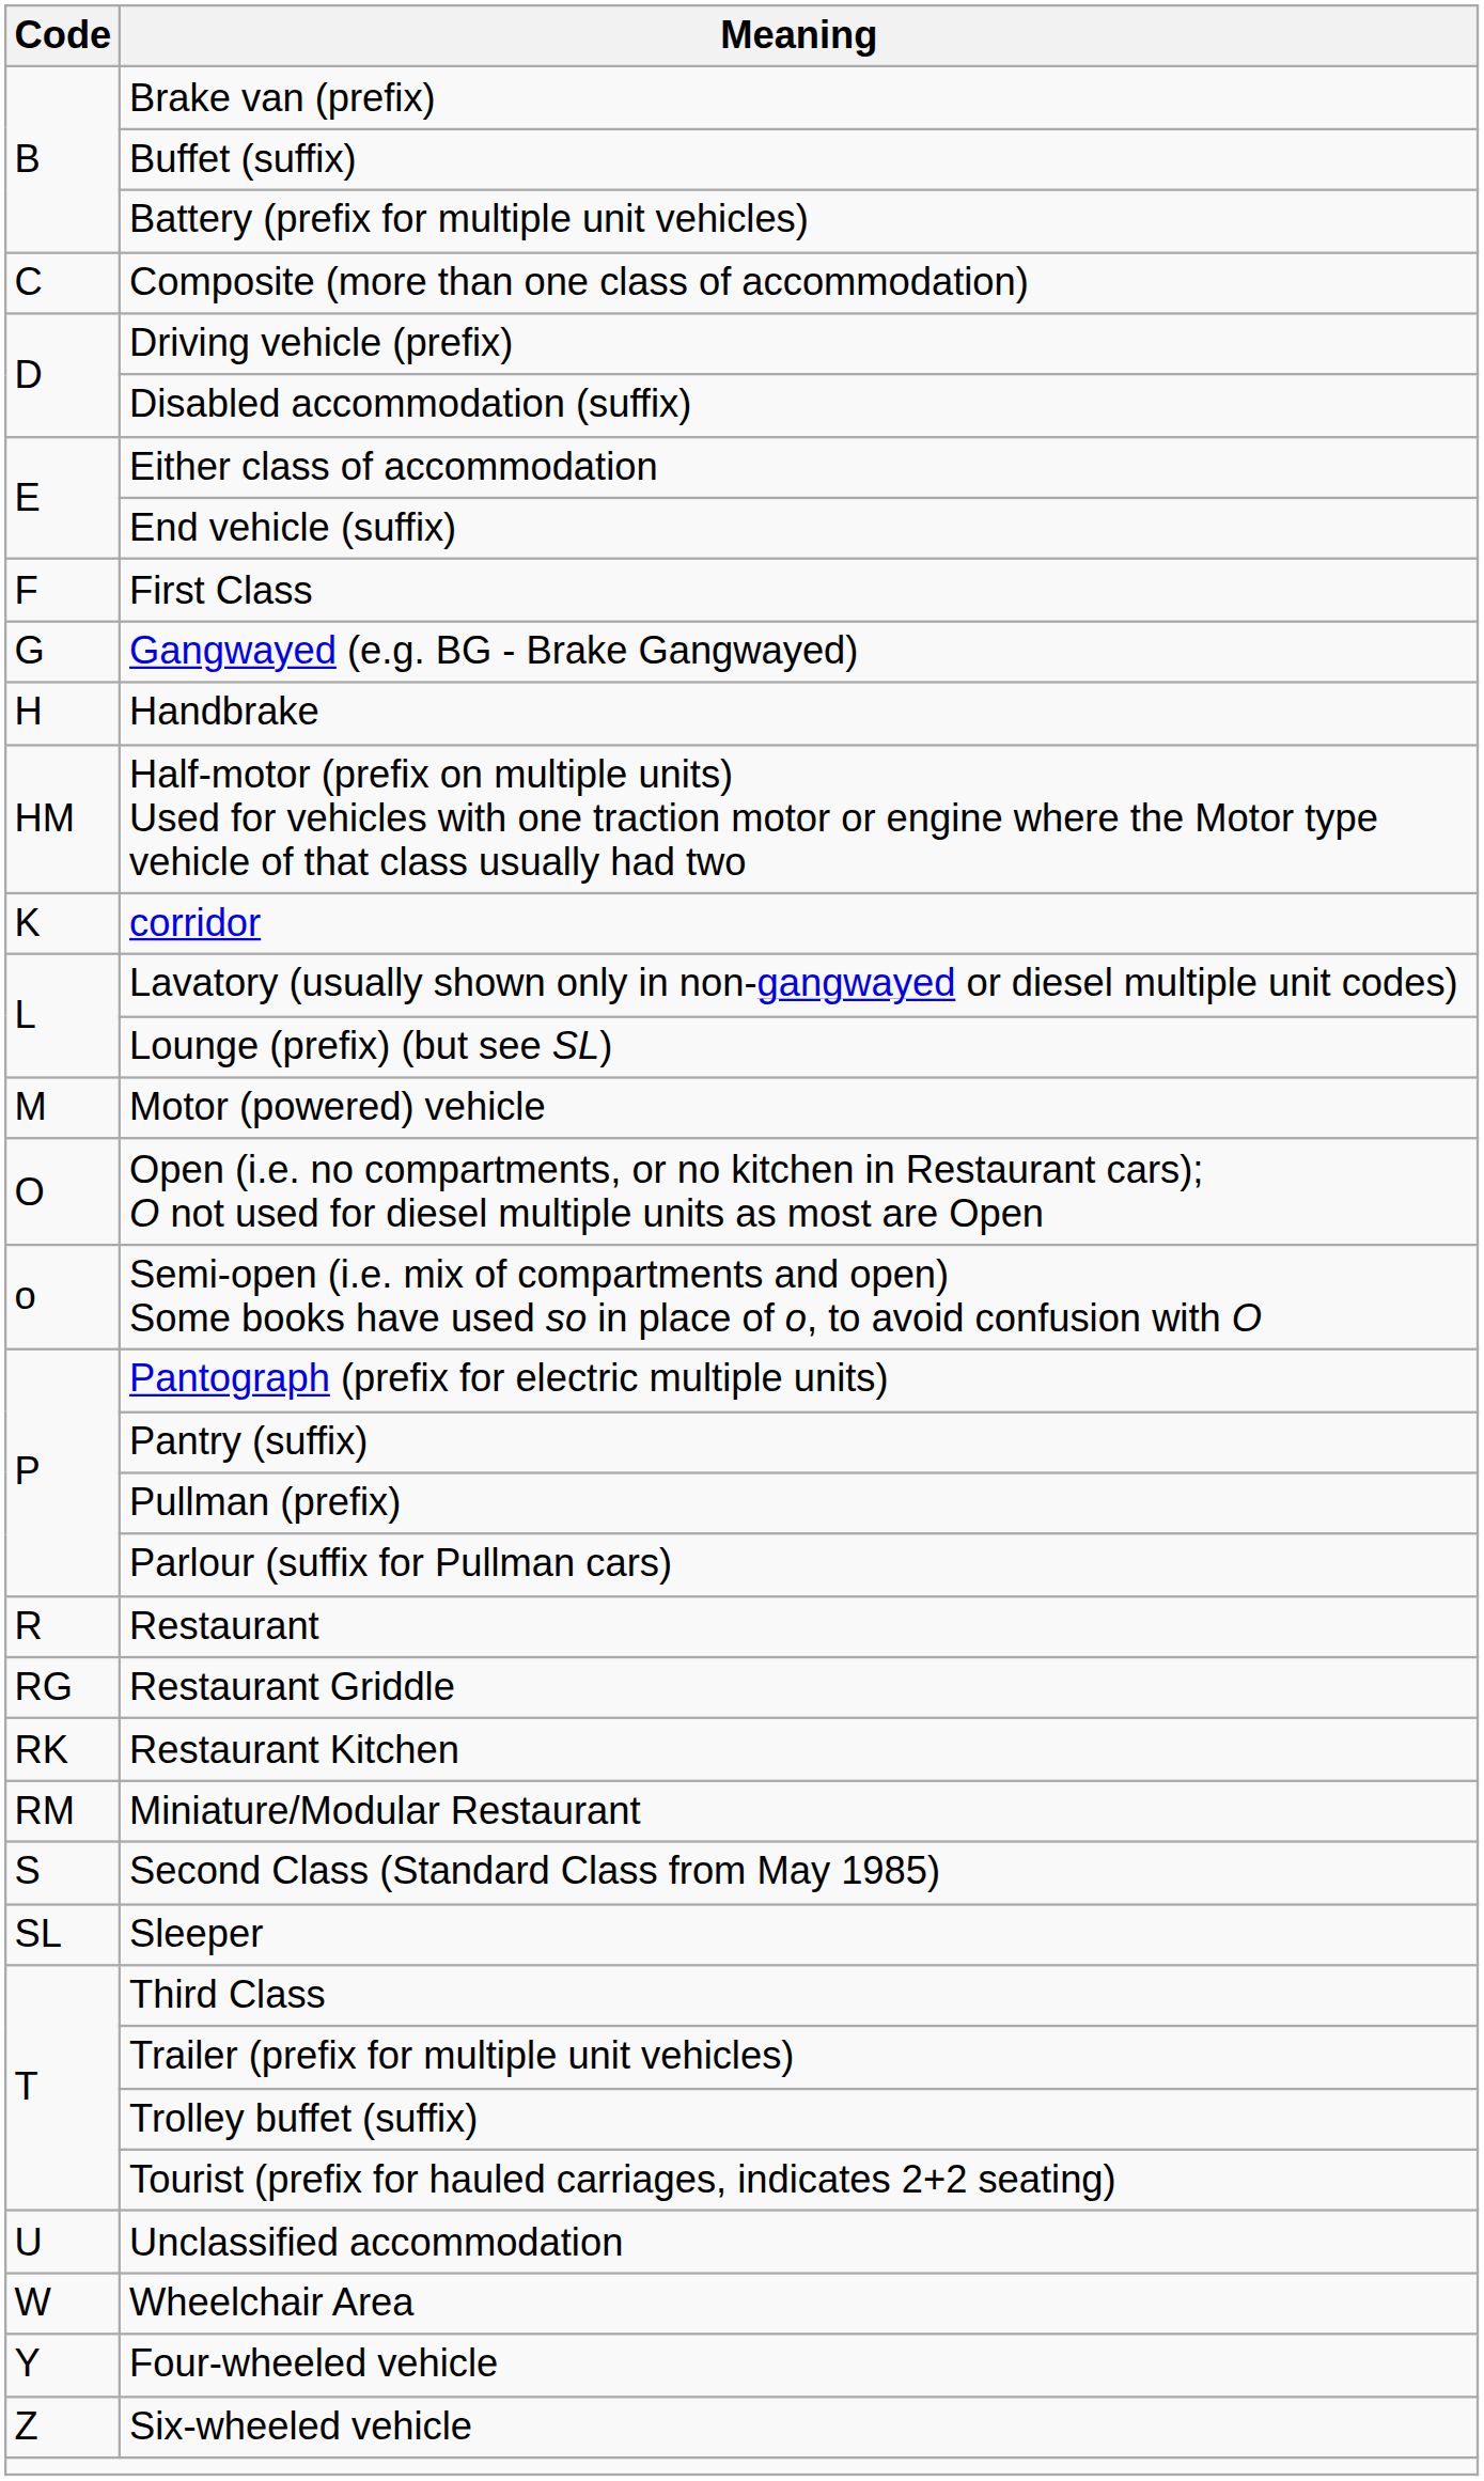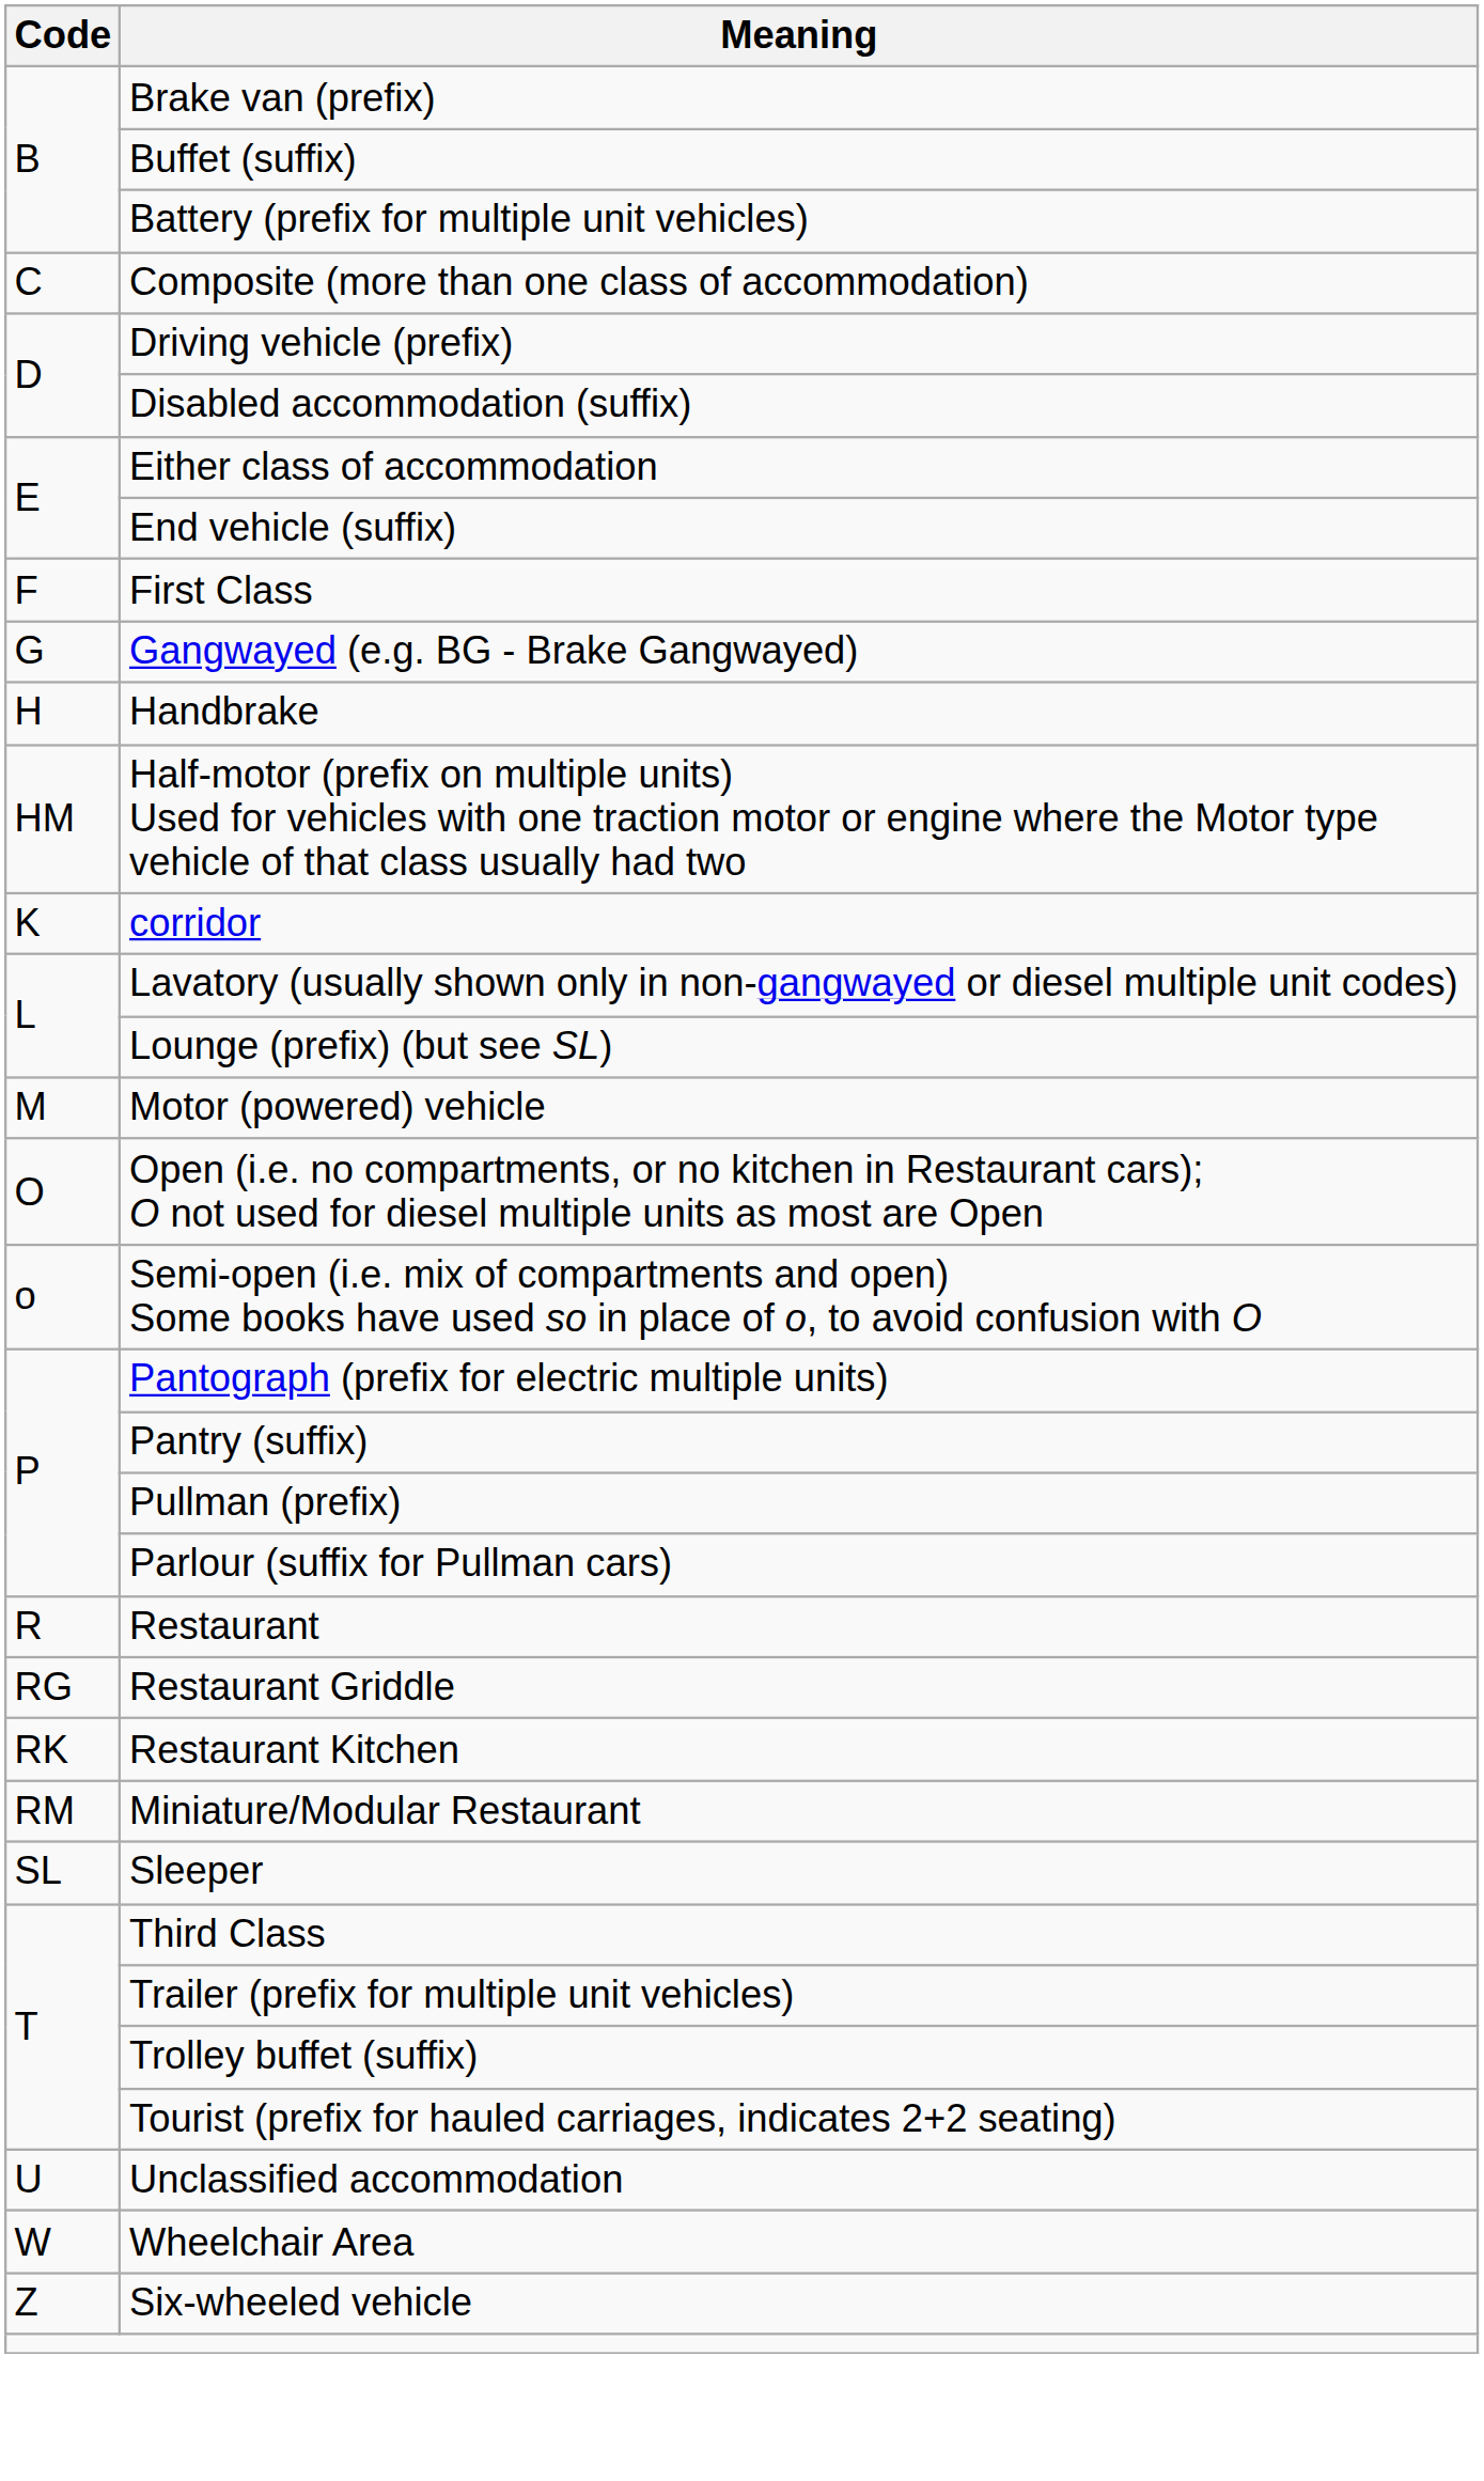 <table class=wikitable>
 <tr>
 <th>Code</th>
 <th>Meaning</th>
 </tr>
 <tr>
 <td rowspan=3>B</td>
 <td>Brake van (prefix)</td>
 </tr>
 <tr>
 <td>Buffet (suffix)</td>
 </tr>
 <tr>
 <td>Battery (prefix for multiple unit vehicles)</td>
 </tr>
 <tr>
 <td>C</td>
 <td>Composite (more than one class of accommodation)</td>
 </tr>
 <tr>
 <td rowspan=2>D</td>
 <td>Driving vehicle (prefix)</td>
 </tr>
 <tr>
 <td>Disabled accommodation (suffix)</td>
 </tr>
 <tr>
 <td rowspan=2>E</td>
 <td>Either class of accommodation</td>
 </tr>
 <tr>
 <td>End vehicle (suffix)</td>
 </tr>
 <tr>
 <td>F</td>
 <td>First Class</td>
 </tr>
 <tr>
 <td>G</td>
 <td><a href='#'>Gangwayed</a> (e.g. BG - Brake Gangwayed)</td>
 </tr>
 <tr>
 <td>H</td>
 <td>Handbrake</td>
 </tr>
 <tr>
 <td>HM</td>
 <td>Half-motor (prefix on multiple units)<br>Used for vehicles with one traction motor or engine where the Motor type vehicle of that class usually had two</td>
 </tr>
 <tr>
 <td>K</td>
 <td><a href='#'>corridor</a></td>
 </tr>
 <tr>
 <td rowspan=2>L</td>
 <td>Lavatory (usually shown only in non-<a href='#'>gangwayed</a> or diesel multiple unit codes)</td>
 </tr>
 <tr>
 <td>Lounge (prefix) (but see <em>SL</em>)</td>
 </tr>
 <tr>
 <td>M</td>
 <td>Motor (powered) vehicle</td>
 </tr>
 <tr>
 <td>O</td>
 <td>Open (i.e. no compartments, or no kitchen in Restaurant cars);<br><em>O</em> not used for diesel multiple units as most are Open</td>
 </tr>
 <tr>
 <td>o</td>
 <td>Semi-open (i.e. mix of compartments and open)<br>Some books have used <em>so</em> in place of <em>o</em>, to avoid confusion with <em>O</em></td>
 </tr>
 <tr>
 <td rowspan=4>P</td>
 <td><a href='#'>Pantograph</a> (prefix for electric multiple units)</td>
 </tr>
 <tr>
 <td>Pantry (suffix)</td>
 </tr>
 <tr>
 <td>Pullman (prefix)</td>
 </tr>
 <tr>
 <td>Parlour (suffix for Pullman cars)</td>
 </tr>
 <tr>
 <td>R</td>
 <td>Restaurant</td>
 </tr>
 <tr>
 <td>RG</td>
 <td>Restaurant Griddle</td>
 </tr>
 <tr>
 <td>RK</td>
 <td>Restaurant Kitchen</td>
 </tr>
 <tr>
 <td>RM</td>
 <td>Miniature/Modular Restaurant</td>
 </tr>
 <tr>
-<td>S</td>
-<td>Second Class (Standard Class from May 1985)</td>
-</tr>
-<tr>
 <td>SL</td>
 <td>Sleeper</td>
 </tr>
 <tr>
 <td rowspan=4>T</td>
 <td>Third Class</td>
 </tr>
 <tr>
 <td>Trailer (prefix for multiple unit vehicles)</td>
 </tr>
 <tr>
 <td>Trolley buffet (suffix)</td>
 </tr>
 <tr>
 <td>Tourist (prefix for hauled carriages, indicates 2+2 seating)</td>
 </tr>
 <tr>
 <td>U</td>
 <td>Unclassified accommodation</td>
 </tr>
 <tr>
 <td>W</td>
 <td>Wheelchair Area</td>
 </tr>
 <tr>
-<td>Y</td>
-<td>Four-wheeled vehicle</td>
-</tr>
-<tr>
 <td>Z</td>
 <td>Six-wheeled vehicle</td>
 </tr>
 <tr>
 <td colspan=2></td>
 </tr>
 </table>
